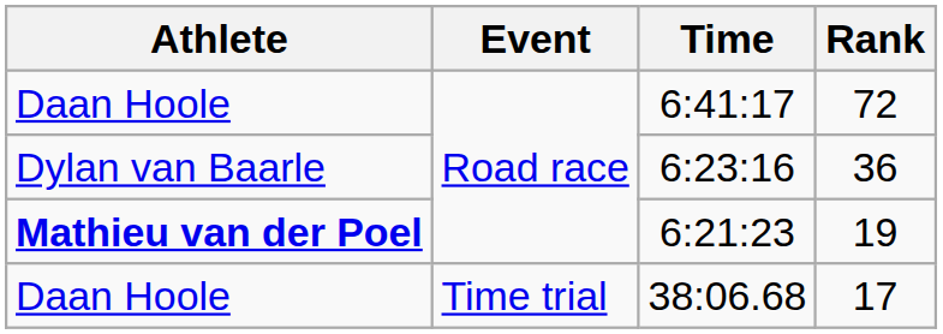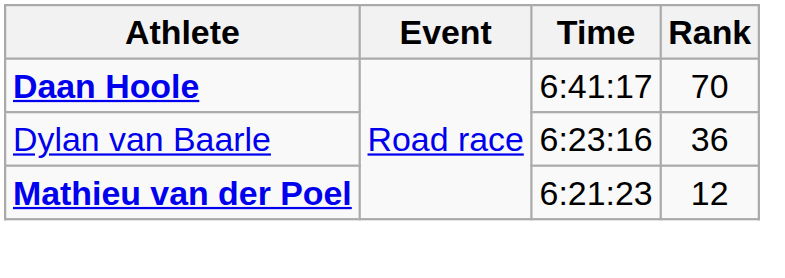 <table class=wikitable style=font-size:95%;text-align:center>
 <tr>
 <th>Athlete</th>
 <th>Event</th>
 <th>Time</th>
 <th>Rank</th>
 </tr>
 <tr align=center>
-<td align=left><a href='#'>Daan Hoole</a></td>
+<td align=left><strong><a href='#'>Daan Hoole</a></strong></td>
 <td align=left rowspan=3><a href='#'>Road race</a></td>
 <td>6:41:17</td>
-<td>72</td>
+<td>70</td>
 </tr>
 <tr align=center>
 <td align=left><a href='#'>Dylan van Baarle</a></td>
 <td>6:23:16</td>
 <td>36</td>
 </tr>
 <tr align=center>
 <td align=left><strong><a href='#'>Mathieu van der Poel</a></strong></td>
 <td>6:21:23</td>
-<td>19</td>
-</tr>
-<tr align=center>
-<td align=left><a href='#'>Daan Hoole</a></td>
-<td align=left><a href='#'>Time trial</a></td>
-<td>38:06.68</td>
-<td>17</td>
+<td>12</td>
 </tr>
 </table>
